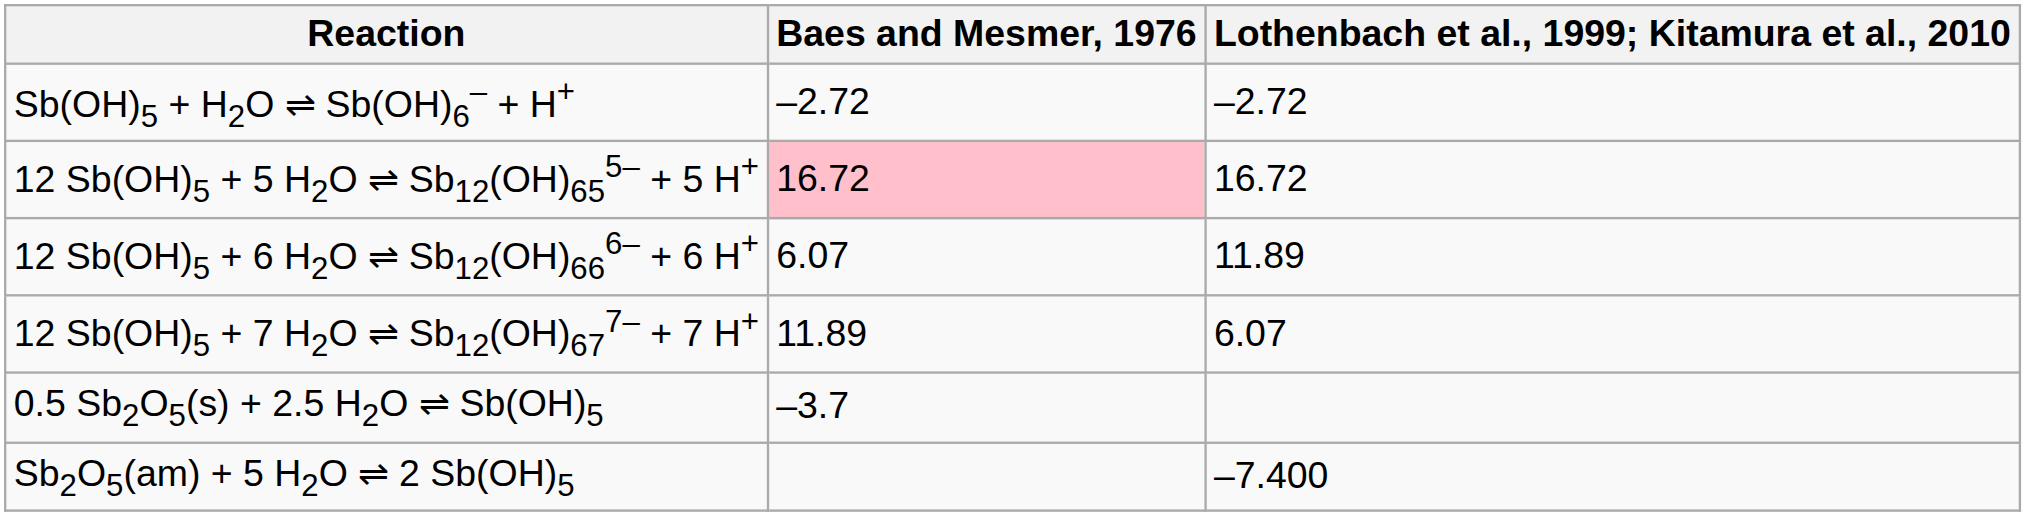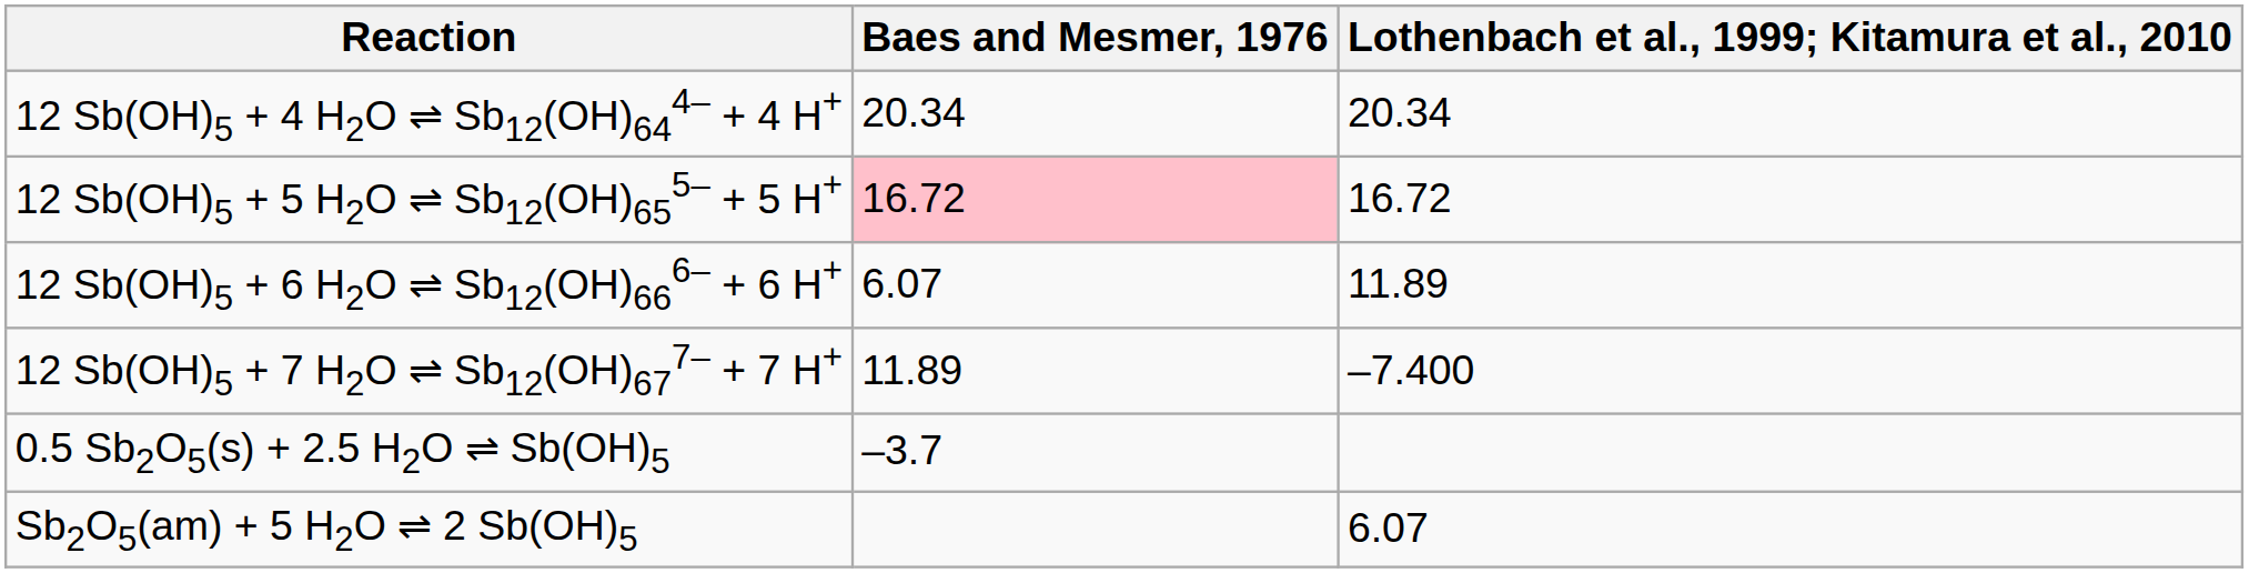 <table class="wikitable">
 <tr>
 <th>Reaction</th>
 <th>Baes and Mesmer, 1976</th>
 <th>Lothenbach et al., 1999; Kitamura et al., 2010</th>
 </tr>
 <tr>
-<td>Sb(OH)<sub>5</sub> + H<sub>2</sub>O ⇌ Sb(OH)<sub>6</sub><sup>‒</sup> + H<sup>+</sup></td>
-<td>‒2.72</td>
-<td>‒2.72</td>
+<td>12 Sb(OH)<sub>5</sub> + 4 H<sub>2</sub>O ⇌ Sb<sub>12</sub>(OH)<sub>64</sub><sup>4‒</sup> + 4 H<sup>+</sup></td>
+<td>20.34</td>
+<td>20.34</td>
 </tr>
 <tr>
 <td>12 Sb(OH)<sub>5</sub> + 5 H<sub>2</sub>O ⇌ Sb<sub>12</sub>(OH)<sub>65</sub><sup>5‒</sup> + 5 H<sup>+</sup></td>
 <td style="background: pink;">16.72</td>
 <td>16.72</td>
 </tr>
 <tr>
 <td>12 Sb(OH)<sub>5</sub> + 6 H<sub>2</sub>O ⇌ Sb<sub>12</sub>(OH)<sub>66</sub><sup>6‒</sup> + 6 H<sup>+</sup></td>
 <td>6.07</td>
 <td>11.89</td>
 </tr>
 <tr>
 <td>12 Sb(OH)<sub>5</sub> + 7 H<sub>2</sub>O ⇌ Sb<sub>12</sub>(OH)<sub>67</sub><sup>7‒</sup> + 7 H<sup>+</sup></td>
 <td>11.89</td>
-<td>6.07</td>
+<td>‒7.400</td>
 </tr>
 <tr>
 <td>0.5 Sb<sub>2</sub>O<sub>5</sub>(s) + 2.5 H<sub>2</sub>O ⇌ Sb(OH)<sub>5</sub></td>
 <td>‒3.7</td>
 <td></td>
 </tr>
 <tr>
 <td>Sb<sub>2</sub>O<sub>5</sub>(am) + 5 H<sub>2</sub>O ⇌ 2 Sb(OH)<sub>5</sub></td>
 <td></td>
-<td>‒7.400</td>
+<td>6.07</td>
 </tr>
 </table>
